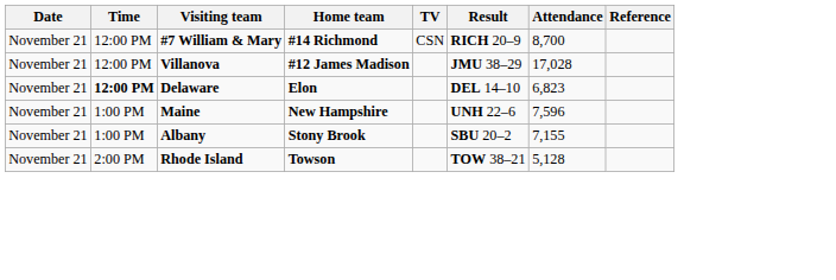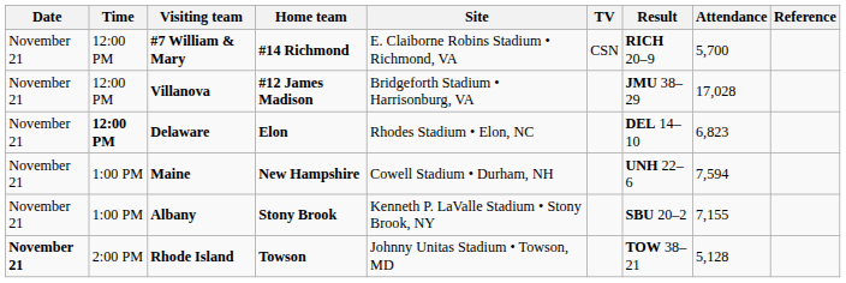 <table class="wikitable" style="font-size:95%;">
 <tr>
 <th>Date</th>
 <th>Time</th>
 <th>Visiting team</th>
 <th>Home team</th>
+<th>Site</th>
 <th>TV</th>
 <th>Result</th>
 <th>Attendance</th>
 <th class="unsortable">Reference</th>
 </tr>
 <tr bgcolor=>
 <td>November 21</td>
 <td>12:00 PM</td>
 <td><strong>#7 William & Mary</strong></td>
 <td><strong>#14 Richmond</strong></td>
+<td>E. Claiborne Robins Stadium • Richmond, VA</td>
 <td>CSN</td>
 <td><strong>RICH</strong> 20–9</td>
-<td>8,700</td>
+<td>5,700</td>
 <td></td>
 </tr>
 <tr bgcolor=>
 <td>November 21</td>
 <td>12:00 PM</td>
 <td><strong>Villanova</strong></td>
 <td><strong>#12 James Madison</strong></td>
+<td>Bridgeforth Stadium • Harrisonburg, VA</td>
 <td></td>
 <td><strong>JMU</strong> 38–29</td>
 <td>17,028</td>
 <td></td>
 </tr>
 <tr bgcolor=>
 <td>November 21</td>
 <td><strong>12:00 PM</strong></td>
 <td><strong>Delaware</strong></td>
 <td><strong>Elon</strong></td>
+<td>Rhodes Stadium • Elon, NC</td>
 <td></td>
 <td><strong>DEL</strong> 14–10</td>
 <td>6,823</td>
 <td></td>
 </tr>
 <tr bgcolor=>
 <td>November 21</td>
 <td>1:00 PM</td>
 <td><strong>Maine</strong></td>
 <td><strong>New Hampshire</strong></td>
+<td>Cowell Stadium •  Durham, NH</td>
 <td></td>
 <td><strong>UNH</strong> 22–6</td>
-<td>7,596</td>
+<td>7,594</td>
 <td></td>
 </tr>
 <tr bgcolor=>
 <td>November 21</td>
 <td>1:00 PM</td>
 <td><strong>Albany</strong></td>
 <td><strong>Stony Brook</strong></td>
+<td>Kenneth P. LaValle Stadium • Stony Brook, NY</td>
 <td></td>
 <td><strong>SBU</strong> 20–2</td>
 <td>7,155</td>
 <td></td>
 </tr>
 <tr bgcolor=>
-<td>November 21</td>
+<td><strong>November 21</strong></td>
 <td>2:00 PM</td>
 <td><strong>Rhode Island</strong></td>
 <td><strong>Towson</strong></td>
+<td>Johnny Unitas Stadium • Towson, MD</td>
 <td></td>
 <td><strong>TOW</strong> 38–21</td>
 <td>5,128</td>
 <td></td>
 </tr>
 </table>
